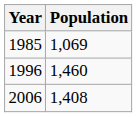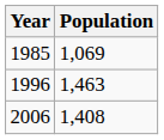 <table class="wikitable">
 <tr>
 <th>Year</th>
 <th>Population</th>
 </tr>
 <tr>
 <td>1985</td>
 <td>1,069</td>
 </tr>
 <tr>
 <td>1996</td>
-<td>1,460</td>
+<td>1,463</td>
 </tr>
 <tr>
 <td>2006</td>
 <td>1,408</td>
 </tr>
 </table>
